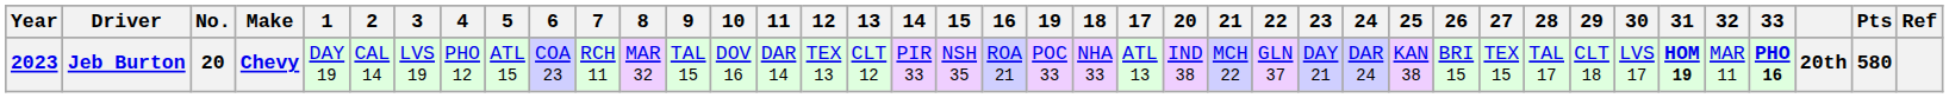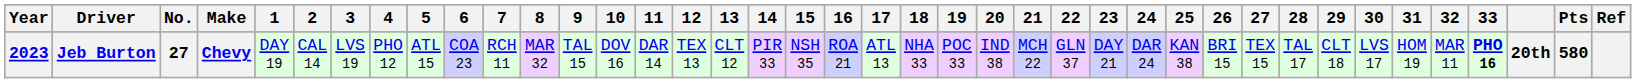 <table class="wikitable" style="text-align:center; font-size:75%">
 <tr>
 <th>Year</th>
 <th>Driver</th>
 <th>No.</th>
 <th>Make</th>
 <th>1</th>
 <th>2</th>
 <th>3</th>
 <th>4</th>
 <th>5</th>
 <th>6</th>
 <th>7</th>
 <th>8</th>
 <th>9</th>
 <th>10</th>
 <th>11</th>
 <th>12</th>
 <th>13</th>
 <th>14</th>
 <th>15</th>
 <th>16</th>
+<th>17</th>
+<th>18</th>
 <th>19</th>
-<th>18</th>
-<th>17</th>
 <th>20</th>
 <th>21</th>
 <th>22</th>
 <th>23</th>
 <th>24</th>
 <th>25</th>
 <th>26</th>
 <th>27</th>
 <th>28</th>
 <th>29</th>
 <th>30</th>
 <th>31</th>
 <th>32</th>
 <th>33</th>
 <th></th>
 <th>Pts</th>
 <th>Ref</th>
 </tr>
 <tr>
 <th><a href='#'>2023</a></th>
 <th><a href='#'>Jeb Burton</a></th>
-<th>20</th>
+<th>27</th>
 <th><a href='#'>Chevy</a></th>
 <td style="background:#DFFFDF;"><a href='#'>DAY</a><br><small>19</small></td>
 <td style="background:#DFFFDF;"><a href='#'>CAL</a><br><small>14</small></td>
 <td style="background:#DFFFDF;"><a href='#'>LVS</a><br><small>19</small></td>
 <td style="background:#DFFFDF;"><a href='#'>PHO</a><br><small>12</small></td>
 <td style="background:#DFFFDF;"><a href='#'>ATL</a><br><small>15</small></td>
 <td style="background:#CFCFFF;"><a href='#'>COA</a><br><small>23</small></td>
 <td style="background:#DFFFDF;"><a href='#'>RCH</a><br><small>11</small></td>
 <td style="background:#EFCFFF;"><a href='#'>MAR</a><br><small>32</small></td>
 <td style="background:#DFFFDF;"><a href='#'>TAL</a><br><small>15</small></td>
 <td style="background:#DFFFDF;"><a href='#'>DOV</a><br><small>16</small></td>
 <td style="background:#DFFFDF;"><a href='#'>DAR</a><br><small>14</small></td>
 <td style="background:#DFFFDF;"><a href='#'>TEX</a><br><small>13</small></td>
 <td style="background:#DFFFDF;"><a href='#'>CLT</a><br><small>12</small></td>
 <td style="background:#EFCFFF;"><a href='#'>PIR</a><br><small>33</small></td>
 <td style="background:#EFCFFF;"><a href='#'>NSH</a><br><small>35</small></td>
 <td style="background:#CFCFFF;"><a href='#'>ROA</a><br><small>21</small></td>
+<td style="background:#DFFFDF;"><a href='#'>ATL</a><br><small>13</small></td>
+<td style="background:#EFCFFF;"><a href='#'>NHA</a><br><small>33</small></td>
 <td style="background:#EFCFFF;"><a href='#'>POC</a><br><small>33</small></td>
-<td style="background:#EFCFFF;"><a href='#'>NHA</a><br><small>33</small></td>
-<td style="background:#DFFFDF;"><a href='#'>ATL</a><br><small>13</small></td>
 <td style="background:#EFCFFF;"><a href='#'>IND</a><br><small>38</small></td>
 <td style="background:#CFCFFF;"><a href='#'>MCH</a> <br><small>22</small></td>
 <td style="background:#EFCFFF;"><a href='#'>GLN</a> <br><small>37</small></td>
 <td style="background:#CFCFFF;"><a href='#'>DAY</a><br><small>21</small></td>
 <td style="background:#CFCFFF;"><a href='#'>DAR</a><br><small>24</small></td>
 <td style="background:#EFCFFF;"><a href='#'>KAN</a> <br><small>38</small></td>
 <td style="background:#DFFFDF;"><a href='#'>BRI</a><br><small>15</small></td>
 <td style="background:#DFFFDF;"><a href='#'>TEX</a><br><small>15</small></td>
 <td style="background:#DFFFDF;"><a href='#'>TAL</a><br><small>17</small></td>
 <td style="background:#DFFFDF;"><a href='#'>CLT</a><br><small>18</small></td>
 <td style="background:#DFFFDF;"><a href='#'>LVS</a><br><small>17</small></td>
-<td style="background:#DFFFDF;"><strong><a href='#'>HOM</a><br><small>19</small></strong></td>
+<td style="background:#DFFFDF;"><a href='#'>HOM</a><br><small>19</small></td>
 <td style="background:#DFFFDF;"><a href='#'>MAR</a><br><small>11</small></td>
 <td style="background:#DFFFDF;"><strong><a href='#'>PHO</a><br><small>16</small></strong></td>
 <th>20th</th>
 <th>580</th>
 <th></th>
 </tr>
 </table>
